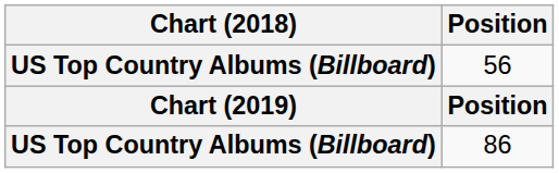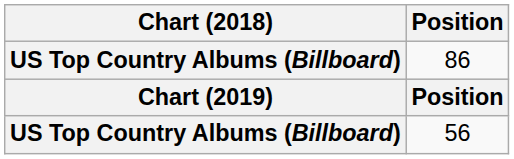 <table class="wikitable plainrowheaders" style="text-align:center">
 <tr>
 <th scope="col">Chart (2018)</th>
 <th scope="col">Position</th>
 </tr>
 <tr>
 <th scope="row">US Top Country Albums (<em>Billboard</em>)</th>
-<td>56</td>
+<td>86</td>
 </tr>
 <tr>
 <th scope="col">Chart (2019)</th>
 <th scope="col">Position</th>
 </tr>
 <tr>
 <th scope="row">US Top Country Albums (<em>Billboard</em>)</th>
-<td>86</td>
+<td>56</td>
 </tr>
 </table>
